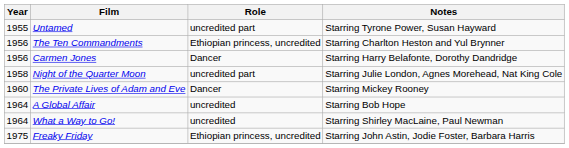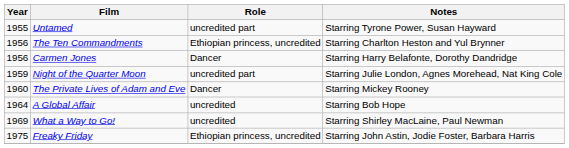 <table class="wikitable sortable ">
 <tr>
 <th>Year</th>
 <th class="unsortable">Film</th>
 <th class="unsortable">Role</th>
 <th class="unsortable">Notes</th>
 </tr>
 <tr>
 <td>1955</td>
 <td><em><a href='#'>Untamed</a></em></td>
 <td>uncredited part</td>
 <td>Starring Tyrone Power, Susan Hayward</td>
 </tr>
 <tr>
 <td>1956</td>
 <td><em><a href='#'>The Ten Commandments</a></em></td>
 <td>Ethiopian princess, uncredited</td>
 <td>Starring Charlton Heston and Yul Brynner</td>
 </tr>
 <tr>
 <td>1956</td>
 <td><em><a href='#'>Carmen Jones</a></em></td>
 <td>Dancer</td>
 <td>Starring Harry Belafonte, Dorothy Dandridge</td>
 </tr>
 <tr>
-<td>1958</td>
+<td>1959</td>
 <td><em><a href='#'>Night of the Quarter Moon</a></em></td>
 <td>uncredited part</td>
 <td>Starring Julie London, Agnes Morehead, Nat King Cole</td>
 </tr>
 <tr>
 <td>1960</td>
 <td><em><a href='#'>The Private Lives of Adam and Eve</a></em></td>
 <td>Dancer</td>
 <td>Starring Mickey Rooney</td>
 </tr>
 <tr>
 <td>1964</td>
 <td><em><a href='#'>A Global Affair</a></em></td>
 <td>uncredited</td>
 <td>Starring Bob Hope</td>
 </tr>
 <tr>
-<td>1964</td>
+<td>1969</td>
 <td><em><a href='#'>What a Way to Go!</a></em></td>
 <td>uncredited</td>
 <td>Starring Shirley MacLaine, Paul Newman</td>
 </tr>
 <tr>
 <td>1975</td>
 <td><em><a href='#'>Freaky Friday</a></em></td>
 <td>Ethiopian princess, uncredited</td>
 <td>Starring John Astin, Jodie Foster, Barbara Harris</td>
 </tr>
 <tr>
 </tr>
 </table>
